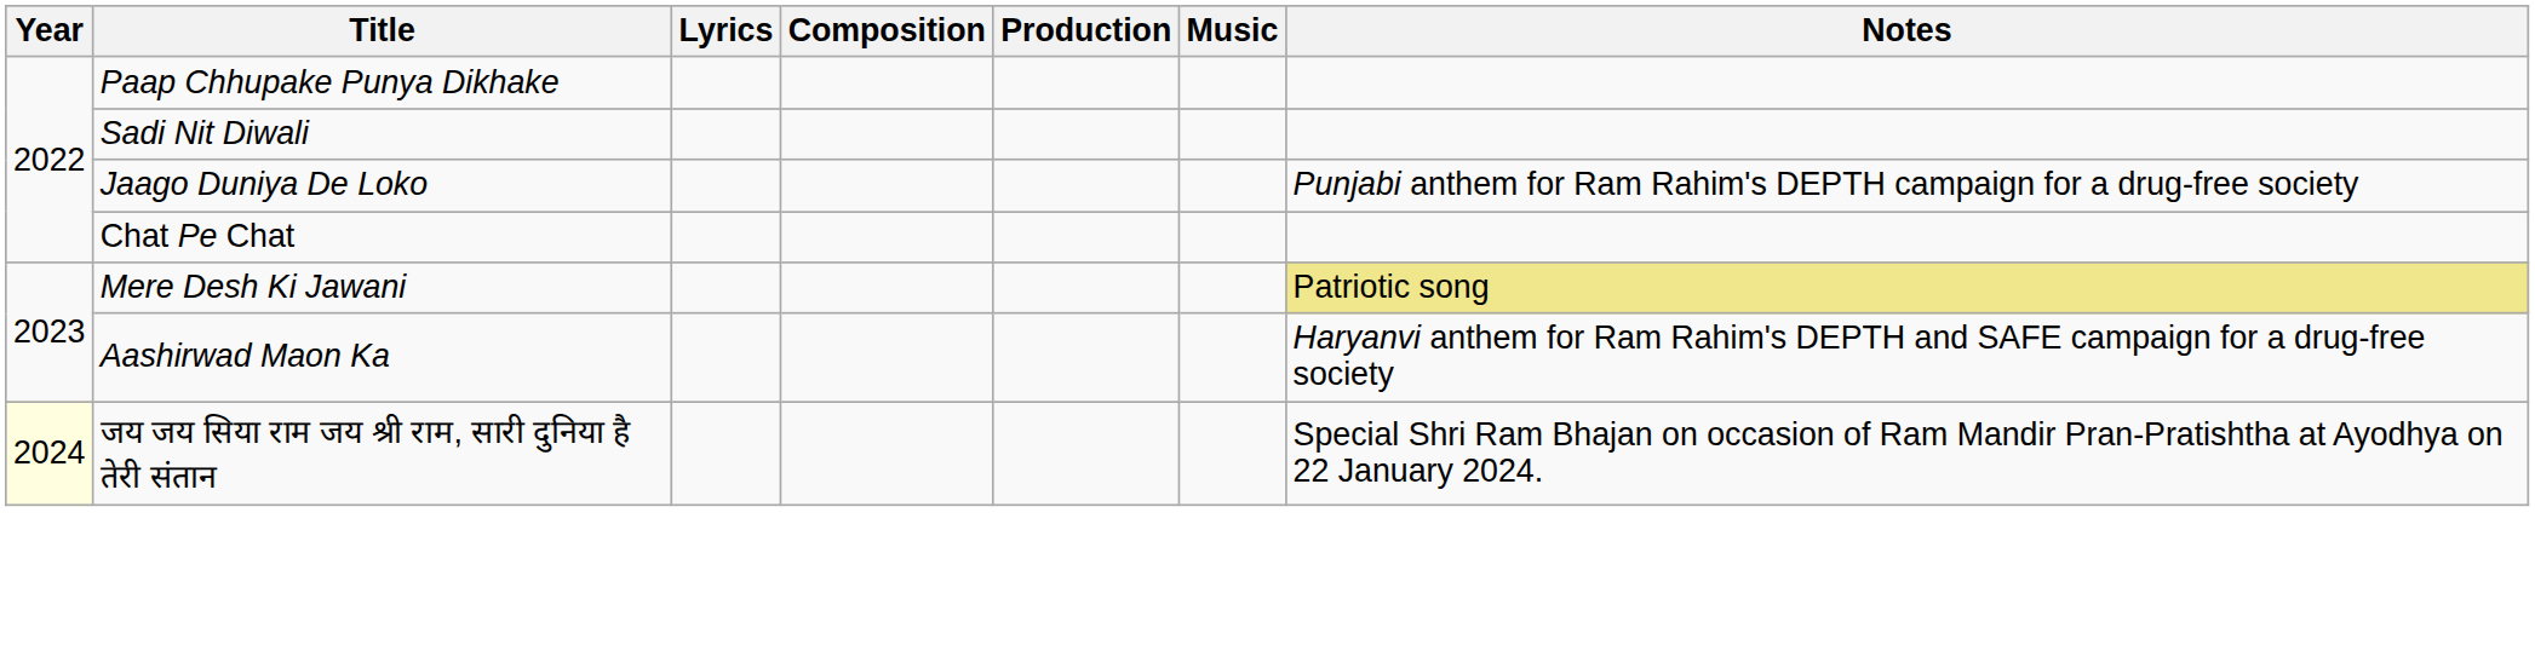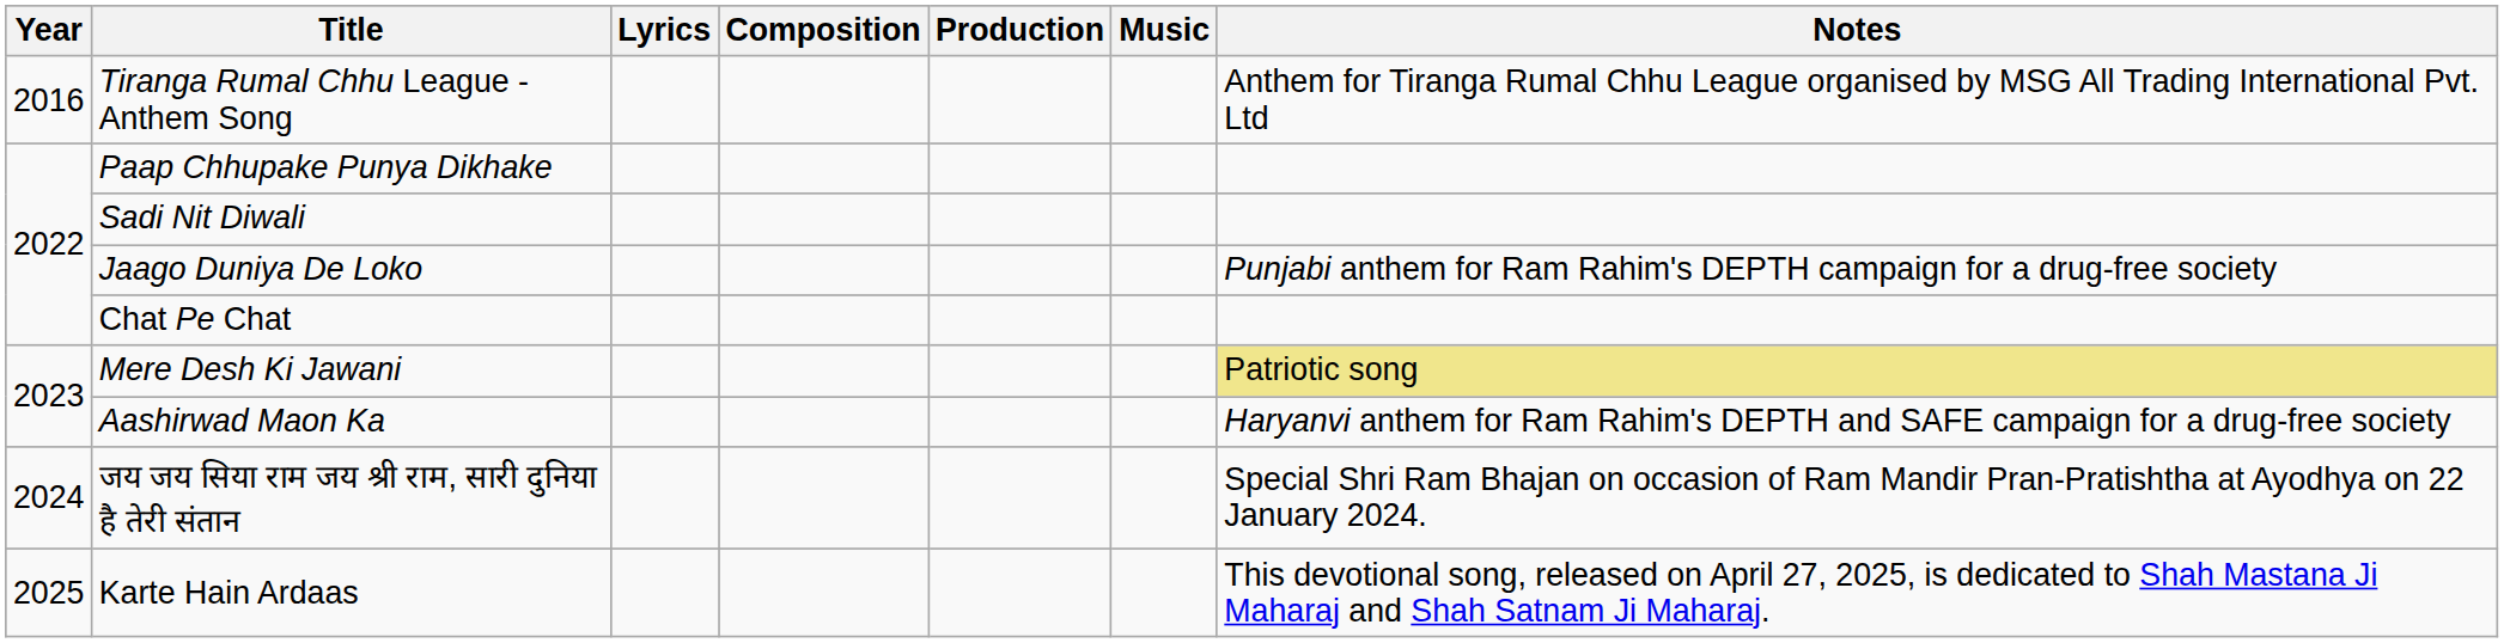 <table class="wikitable sortable">
 <tr>
 <th>Year</th>
 <th>Title</th>
 <th>Lyrics</th>
 <th>Composition</th>
 <th>Production</th>
 <th>Music</th>
 <th class="unsortable">Notes</th>
+</tr>
+<tr>
+<td style="text-align:center;">2016</td>
+<td><em>Tiranga Rumal Chhu</em> League - Anthem Song</td>
+<td></td>
+<td></td>
+<td></td>
+<td></td>
+<td>Anthem for Tiranga Rumal Chhu League organised by MSG All Trading International Pvt. Ltd</td>
 </tr>
 <tr>
 <td rowspan="4" style="text-align:center;">2022</td>
 <td><em>Paap Chhupake Punya Dikhake</em></td>
 <td></td>
 <td></td>
 <td></td>
 <td></td>
 <td></td>
 </tr>
 <tr>
 <td><em>Sadi Nit Diwali</em></td>
 <td></td>
 <td></td>
 <td></td>
 <td></td>
 <td></td>
 </tr>
 <tr>
 <td><em>Jaago Duniya De Loko</em></td>
 <td></td>
 <td></td>
 <td></td>
 <td></td>
 <td><em>Punjabi</em> anthem for Ram Rahim's DEPTH campaign for a drug-free society</td>
 </tr>
 <tr>
 <td>Chat <em>Pe</em> Chat</td>
 <td></td>
 <td></td>
 <td></td>
 <td></td>
 <td></td>
 </tr>
 <tr>
 <td rowspan="2" style="text-align:center;">2023</td>
 <td><em>Mere Desh Ki Jawani</em></td>
 <td></td>
 <td></td>
 <td></td>
 <td></td>
 <td style="background: khaki;">Patriotic song</td>
 </tr>
 <tr>
 <td><em>Aashirwad Maon Ka</em></td>
 <td></td>
 <td></td>
 <td></td>
 <td></td>
 <td><em>Haryanvi</em> anthem for Ram Rahim's DEPTH and SAFE campaign for a drug-free society</td>
 </tr>
 <tr>
-<td style="background: lightyellow; text-align:center;">2024</td>
+<td style="text-align:center;">2024</td>
 <td>जय जय सिया राम जय श्री राम, सारी दुनिया है तेरी संतान</td>
 <td></td>
 <td></td>
 <td></td>
 <td></td>
 <td>Special Shri Ram Bhajan on occasion of Ram Mandir Pran-Pratishtha at Ayodhya on 22 January 2024.</td>
 </tr>
+<tr>
+<td style="text-align:center;">2025</td>
+<td>Karte Hain Ardaas</td>
+<td></td>
+<td></td>
+<td></td>
+<td></td>
+<td>This devotional song, released on April 27, 2025, is dedicated to <a href='#'>Shah Mastana Ji Maharaj</a> and <a href='#'>Shah Satnam Ji Maharaj</a>.</td>
+</tr>
 </table>
